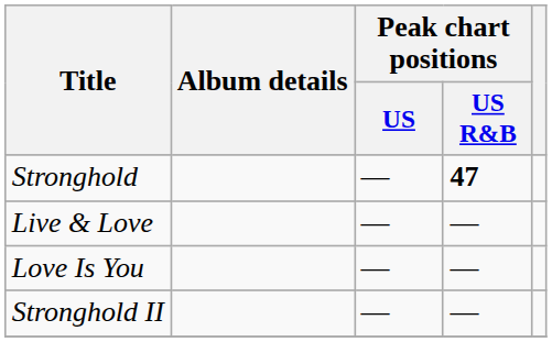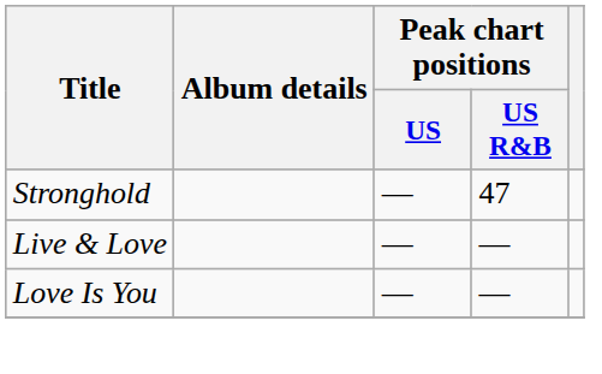 <table class="wikitable plainrowheaders">
 <tr>
 <th rowspan="2">Title</th>
 <th rowspan="2">Album details</th>
 <th colspan="2">Peak chart positions</th>
 <th rowspan="2"></th>
 </tr>
 <tr>
 <th style="width:3em;font-size:90%;"><a href='#'>US</a></th>
 <th style="width:3em;font-size:90%;"><a href='#'>US R&B</a></th>
 </tr>
 <tr>
 <td><em>Stronghold</em></td>
 <td></td>
 <td>—</td>
-<td><strong>47</strong></td>
+<td>47</td>
 <td></td>
 </tr>
 <tr>
 <td><em>Live & Love</em></td>
 <td></td>
 <td>—</td>
 <td>—</td>
 <td></td>
 </tr>
 <tr>
 <td><em>Love Is You</em></td>
 <td></td>
 <td>—</td>
 <td>—</td>
 <td></td>
 </tr>
 <tr>
-<td><em>Stronghold II</em></td>
-<td></td>
-<td>—</td>
-<td>—</td>
-<td></td>
-</tr>
-<tr>
 </tr>
 </table>
